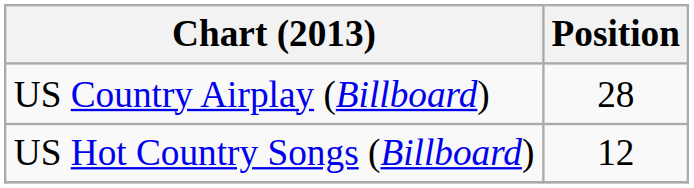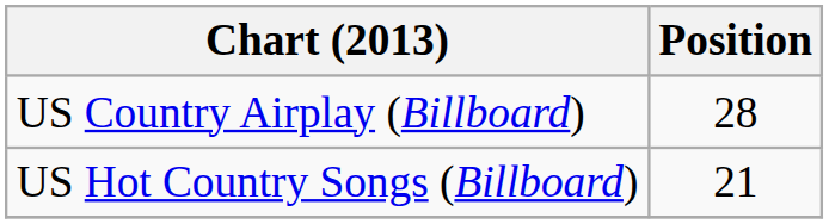 <table class="wikitable sortable">
 <tr>
 <th scope="col">Chart (2013)</th>
 <th scope="col">Position</th>
 </tr>
 <tr>
 <td>US <a href='#'>Country Airplay</a> (<em><a href='#'>Billboard</a></em>)</td>
 <td align="center">28</td>
 </tr>
 <tr>
 <td>US <a href='#'>Hot Country Songs</a> (<em><a href='#'>Billboard</a></em>)</td>
-<td align="center">12</td>
+<td align="center">21</td>
 </tr>
 <tr>
 </tr>
 </table>
